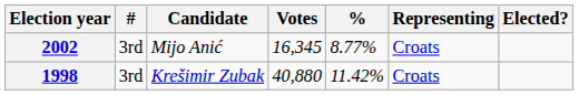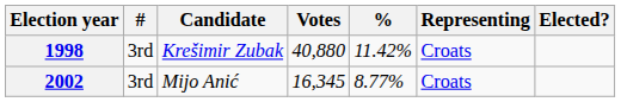 <table class="wikitable">
 <tr>
 <th>Election year</th>
 <th>#</th>
 <th>Candidate</th>
 <th>Votes</th>
 <th>%</th>
 <th>Representing</th>
 <th>Elected?</th>
 </tr>
 <tr>
+<th><a href='#'>1998</a></th>
+<td>3rd</td>
+<td><em><a href='#'>Krešimir Zubak</a></em></td>
+<td><em>40,880</em></td>
+<td><em>11.42%</em></td>
+<td><a href='#'>Croats</a></td>
+<td></td>
+</tr>
+<tr>
 <th><a href='#'>2002</a></th>
 <td>3rd</td>
 <td><em>Mijo Anić</em></td>
 <td><em>16,345</em></td>
 <td><em>8.77%</em></td>
 <td><a href='#'>Croats</a></td>
 <td></td>
 </tr>
-<tr>
-<th><a href='#'>1998</a></th>
-<td>3rd</td>
-<td><em><a href='#'>Krešimir Zubak</a></em></td>
-<td><em>40,880</em></td>
-<td><em>11.42%</em></td>
-<td><a href='#'>Croats</a></td>
-<td></td>
-</tr>
 </table>
